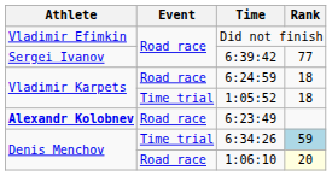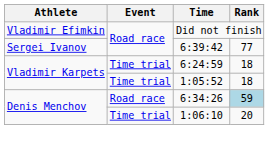 <table class=wikitable style="font-size:90%">
 <tr>
 <th>Athlete</th>
 <th>Event</th>
 <th>Time</th>
 <th>Rank</th>
 </tr>
 <tr align=center>
 <td align=left><a href='#'>Vladimir Efimkin</a></td>
 <td align=left rowspan=2><a href='#'>Road race</a></td>
 <td colspan=2>Did not finish</td>
 </tr>
 <tr align=center>
 <td align=left><a href='#'>Sergei Ivanov</a></td>
 <td>6:39:42</td>
 <td>77</td>
 </tr>
 <tr align=center>
 <td align=left rowspan=2><a href='#'>Vladimir Karpets</a></td>
-<td align=left><a href='#'>Road race</a></td>
+<td align=left><a href='#'>Time trial</a></td>
 <td>6:24:59</td>
 <td>18</td>
 </tr>
 <tr align=center>
 <td align=left><a href='#'>Time trial</a></td>
 <td>1:05:52</td>
 <td>18</td>
 </tr>
 <tr align=center>
-<td align=left><strong><a href='#'>Alexandr Kolobnev</a></strong></td>
+<td align=left rowspan=2><a href='#'>Denis Menchov</a></td>
 <td align=left><a href='#'>Road race</a></td>
-<td>6:23:49</td>
-<td></td>
-</tr>
-<tr align=center>
-<td align=left rowspan=2><a href='#'>Denis Menchov</a></td>
-<td align=left><a href='#'>Time trial</a></td>
 <td>6:34:26</td>
 <td style="background: lightblue;">59</td>
 </tr>
 <tr align=center>
-<td align=left><a href='#'>Road race</a></td>
+<td align=left><a href='#'>Time trial</a></td>
 <td>1:06:10</td>
-<td style="background: lightyellow;">20</td>
+<td>20</td>
 </tr>
 </table>
